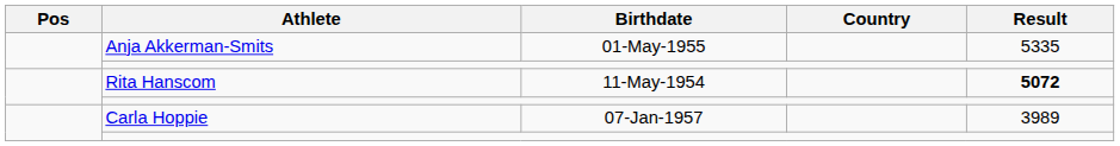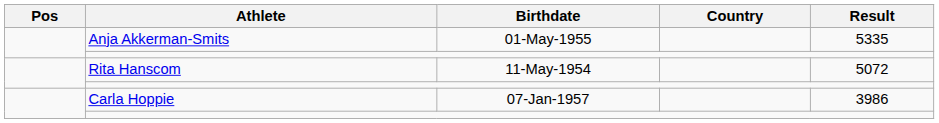 <table class="wikitable"  style="text-align:center; width:80%;">
 <tr>
 <th>Pos</th>
 <th>Athlete</th>
 <th>Birthdate</th>
 <th>Country</th>
 <th>Result</th>
 </tr>
 <tr>
 <td align=center rowspan=2></td>
 <td align=left><a href='#'>Anja Akkerman-Smits</a></td>
 <td>01-May-1955</td>
 <td align=left></td>
 <td>5335</td>
 </tr>
 <tr>
 <td colspan=4></td>
 </tr>
 <tr>
 <td align=center rowspan=2></td>
 <td align=left><a href='#'>Rita Hanscom</a></td>
 <td>11-May-1954</td>
 <td align=left></td>
-<td><strong>5072</strong></td>
+<td>5072</td>
 </tr>
 <tr>
 <td colspan=4></td>
 </tr>
 <tr>
 <td align=center rowspan=2></td>
 <td align=left><a href='#'>Carla Hoppie</a></td>
 <td>07-Jan-1957</td>
 <td align=left></td>
-<td>3989</td>
+<td>3986</td>
 </tr>
 <tr>
 <td colspan=4></td>
 </tr>
 </table>
